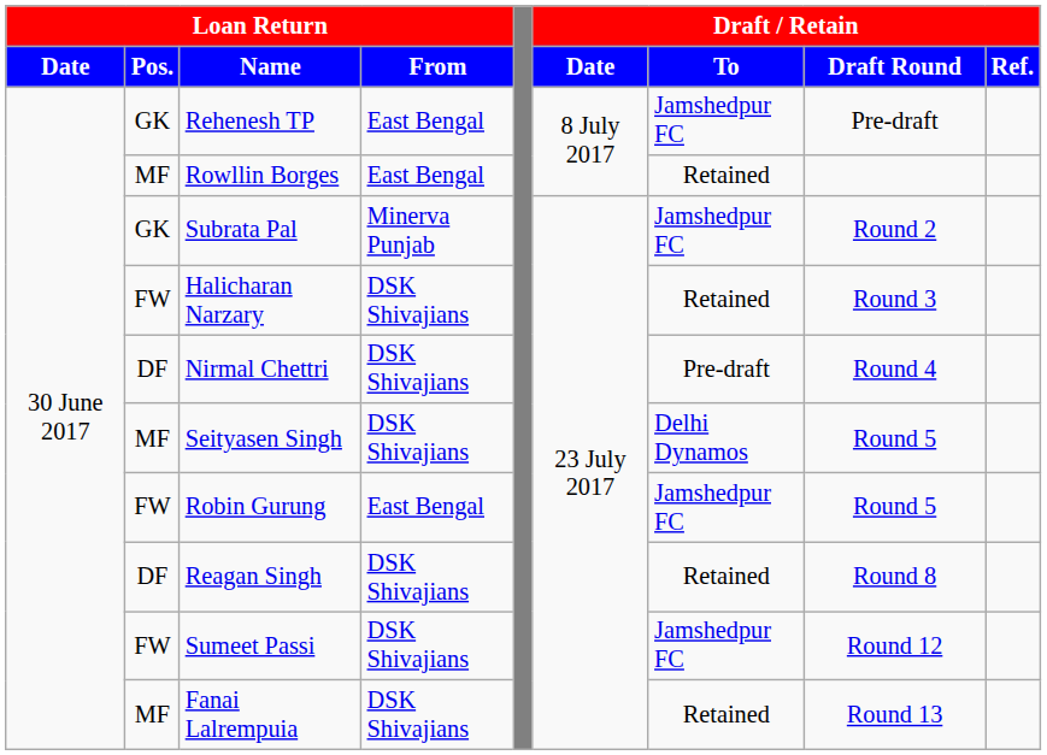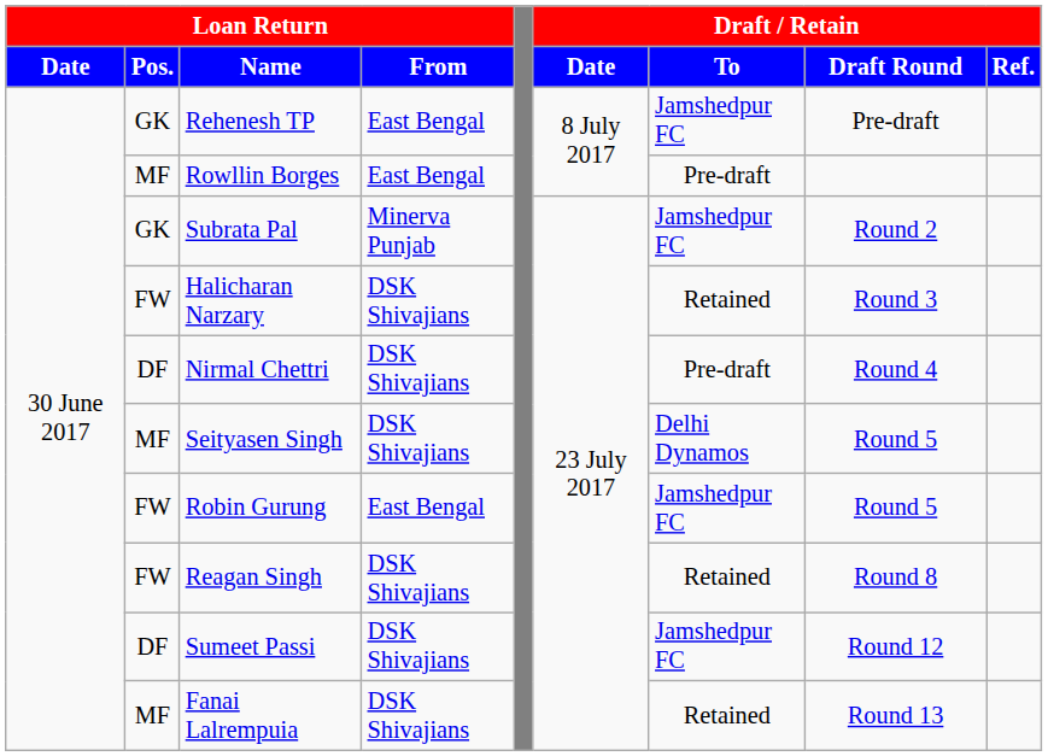 <table class="wikitable"  style="text-align:center; font-size:90%; ">
 <tr>
 <th style="background:red; color: white;" colspan=4>Loan Return</th>
 <th style="background: grey;" rowspan=12> </th>
 <th style="background:red; color: white;" colspan=4>Draft / Retain</th>
 </tr>
 <tr>
 <th style="background:#00f; color:white; ">Date</th>
 <th style="background:#00f; color:white; ">Pos.</th>
 <th style="background:#00f; color:white; ">Name</th>
 <th style="background:#00f; color:white; ">From</th>
 <th style="background:#00f; color:white; ">Date</th>
 <th style="background:#00f; color:white; ">To</th>
 <th style="background:#00f; color:white; width:100px;">Draft Round</th>
 <th style="background:#00f; color:white; width:25px;">Ref.</th>
 </tr>
 <tr>
 <td rowspan=10>30 June 2017</td>
 <td>GK</td>
 <td align="left"> <a href='#'>Rehenesh TP</a></td>
 <td align="left"><a href='#'>East Bengal</a></td>
 <td rowspan=2>8 July 2017</td>
 <td align="left"><a href='#'>Jamshedpur FC</a></td>
 <td>Pre-draft</td>
 <td></td>
 </tr>
 <tr>
 <td>MF</td>
 <td align="left"> <a href='#'>Rowllin Borges</a></td>
 <td align="left"><a href='#'>East Bengal</a></td>
-<td>Retained</td>
+<td>Pre-draft</td>
 <td></td>
 </tr>
 <tr>
 <td>GK</td>
 <td align="left"> <a href='#'>Subrata Pal</a></td>
 <td align="left"><a href='#'>Minerva Punjab</a></td>
 <td rowspan=8>23 July 2017</td>
 <td align="left"><a href='#'>Jamshedpur FC</a></td>
 <td><a href='#'>Round 2</a></td>
 <td></td>
 </tr>
 <tr>
 <td>FW</td>
 <td align="left"> <a href='#'>Halicharan Narzary</a></td>
 <td align="left"><a href='#'>DSK Shivajians</a></td>
 <td>Retained</td>
 <td><a href='#'>Round 3</a></td>
 <td></td>
 </tr>
 <tr>
 <td>DF</td>
 <td align="left"> <a href='#'>Nirmal Chettri</a></td>
 <td align="left"><a href='#'>DSK Shivajians</a></td>
 <td>Pre-draft</td>
 <td><a href='#'>Round 4</a></td>
 <td></td>
 </tr>
 <tr>
 <td>MF</td>
 <td align="left"> <a href='#'>Seityasen Singh</a></td>
 <td align="left"><a href='#'>DSK Shivajians</a></td>
 <td align="left"><a href='#'>Delhi Dynamos</a></td>
 <td><a href='#'>Round 5</a></td>
 <td></td>
 </tr>
 <tr>
 <td>FW</td>
 <td align="left"> <a href='#'>Robin Gurung</a></td>
 <td align="left"><a href='#'>East Bengal</a></td>
 <td align="left"><a href='#'>Jamshedpur FC</a></td>
 <td><a href='#'>Round 5</a></td>
 <td></td>
 </tr>
 <tr>
-<td>DF</td>
+<td>FW</td>
 <td align="left"> <a href='#'>Reagan Singh</a></td>
 <td align="left"><a href='#'>DSK Shivajians</a></td>
 <td>Retained</td>
 <td><a href='#'>Round 8</a></td>
 <td></td>
 </tr>
 <tr>
-<td>FW</td>
+<td>DF</td>
 <td align="left"> <a href='#'>Sumeet Passi</a></td>
 <td align="left"><a href='#'>DSK Shivajians</a></td>
 <td align="left"><a href='#'>Jamshedpur FC</a></td>
 <td><a href='#'>Round 12</a></td>
 <td></td>
 </tr>
 <tr>
 <td>MF</td>
 <td align="left"> <a href='#'>Fanai Lalrempuia</a></td>
 <td align="left"><a href='#'>DSK Shivajians</a></td>
 <td>Retained</td>
 <td><a href='#'>Round 13</a></td>
 <td></td>
 </tr>
 </table>
